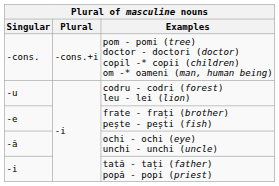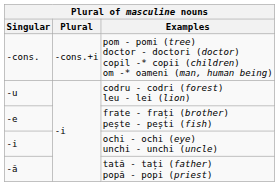 <table class="wikitable">
 <tr>
 <th colspan=3>Plural of <em>masculine</em> nouns</th>
 </tr>
 <tr>
 <th>Singular</th>
 <th>Plural</th>
 <th>Examples</th>
 </tr>
 <tr>
 <td>-cons.</td>
 <td>-cons.+i</td>
 <td>pom - pomi (<em>tree</em>)<br>doctor - doctori (<em>doctor</em>)<br>copil -* copii (<em>children</em>)<br>om -* oameni (<em>man, human being</em>)</td>
 </tr>
 <tr>
 <td>-u</td>
 <td rowspan="4">-i</td>
 <td>codru - codri (<em>forest</em>)<br>leu - lei (<em>lion</em>)</td>
 </tr>
 <tr>
 <td>-e</td>
 <td>frate - frați (<em>brother</em>)<br>pește - pești (<em>fish</em>)</td>
 </tr>
 <tr>
-<td>-ă</td>
+<td>-i</td>
 <td>ochi - ochi (<em>eye</em>)<br>unchi - unchi (<em>uncle</em>)</td>
 </tr>
 <tr>
-<td>-i</td>
+<td>-ă</td>
 <td>tată - tați (<em>father</em>)<br>popă - popi (<em>priest</em>)</td>
 </tr>
 </table>
